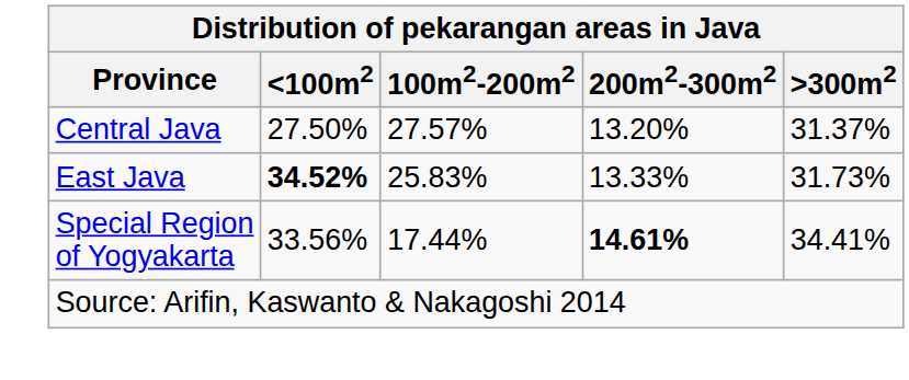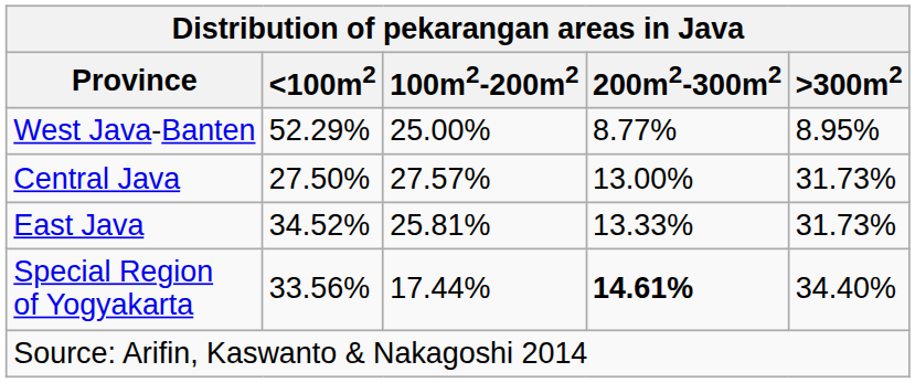 <table class="wikitable" style="float: right; margin:0.5em 0.5em">
 <tr>
 <th colspan="5">Distribution of pekarangan areas in Java</th>
 </tr>
 <tr>
 <th>Province</th>
 <th><100m<sup>2</sup></th>
 <th>100m<sup>2</sup>-200m<sup>2</sup></th>
 <th>200m<sup>2</sup>-300m<sup>2</sup></th>
 <th>>300m<sup>2</sup></th>
 </tr>
 <tr>
+<td><a href='#'>West Java</a>-<a href='#'>Banten</a></td>
+<td>52.29%</td>
+<td>25.00%</td>
+<td>8.77%</td>
+<td>8.95%</td>
+</tr>
+<tr>
 <td><a href='#'>Central Java</a></td>
 <td>27.50%</td>
 <td>27.57%</td>
-<td>13.20%</td>
-<td>31.37%</td>
+<td>13.00%</td>
+<td>31.73%</td>
 </tr>
 <tr>
 <td><a href='#'>East Java</a></td>
-<td><strong>34.52%</strong></td>
-<td>25.83%</td>
+<td>34.52%</td>
+<td>25.81%</td>
 <td>13.33%</td>
 <td>31.73%</td>
 </tr>
 <tr>
 <td><a href='#'>Special Region<br>of Yogyakarta</a></td>
 <td>33.56%</td>
 <td>17.44%</td>
 <td><strong>14.61%</strong></td>
-<td>34.41%</td>
+<td>34.40%</td>
 </tr>
 <tr>
 <td colspan="5">Source: Arifin, Kaswanto & Nakagoshi 2014</td>
 </tr>
 </table>
